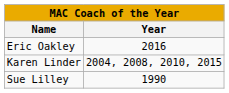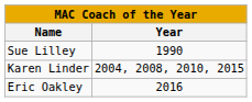 <table class="wikitable">
 <tr>
 <th colspan=2 style="background:#eaab00;">MAC Coach of the Year</th>
 </tr>
 <tr>
 <th>Name</th>
 <th>Year</th>
 </tr>
 <tr>
-<td>Eric Oakley</td>
-<td align=center>2016</td>
+<td>Sue Lilley</td>
+<td align=center>1990</td>
 </tr>
 <tr>
 <td>Karen Linder</td>
 <td align=center>2004, 2008, 2010, 2015</td>
 </tr>
 <tr>
-<td>Sue Lilley</td>
-<td align=center>1990</td>
+<td>Eric Oakley</td>
+<td align=center>2016</td>
 </tr>
 </table>
